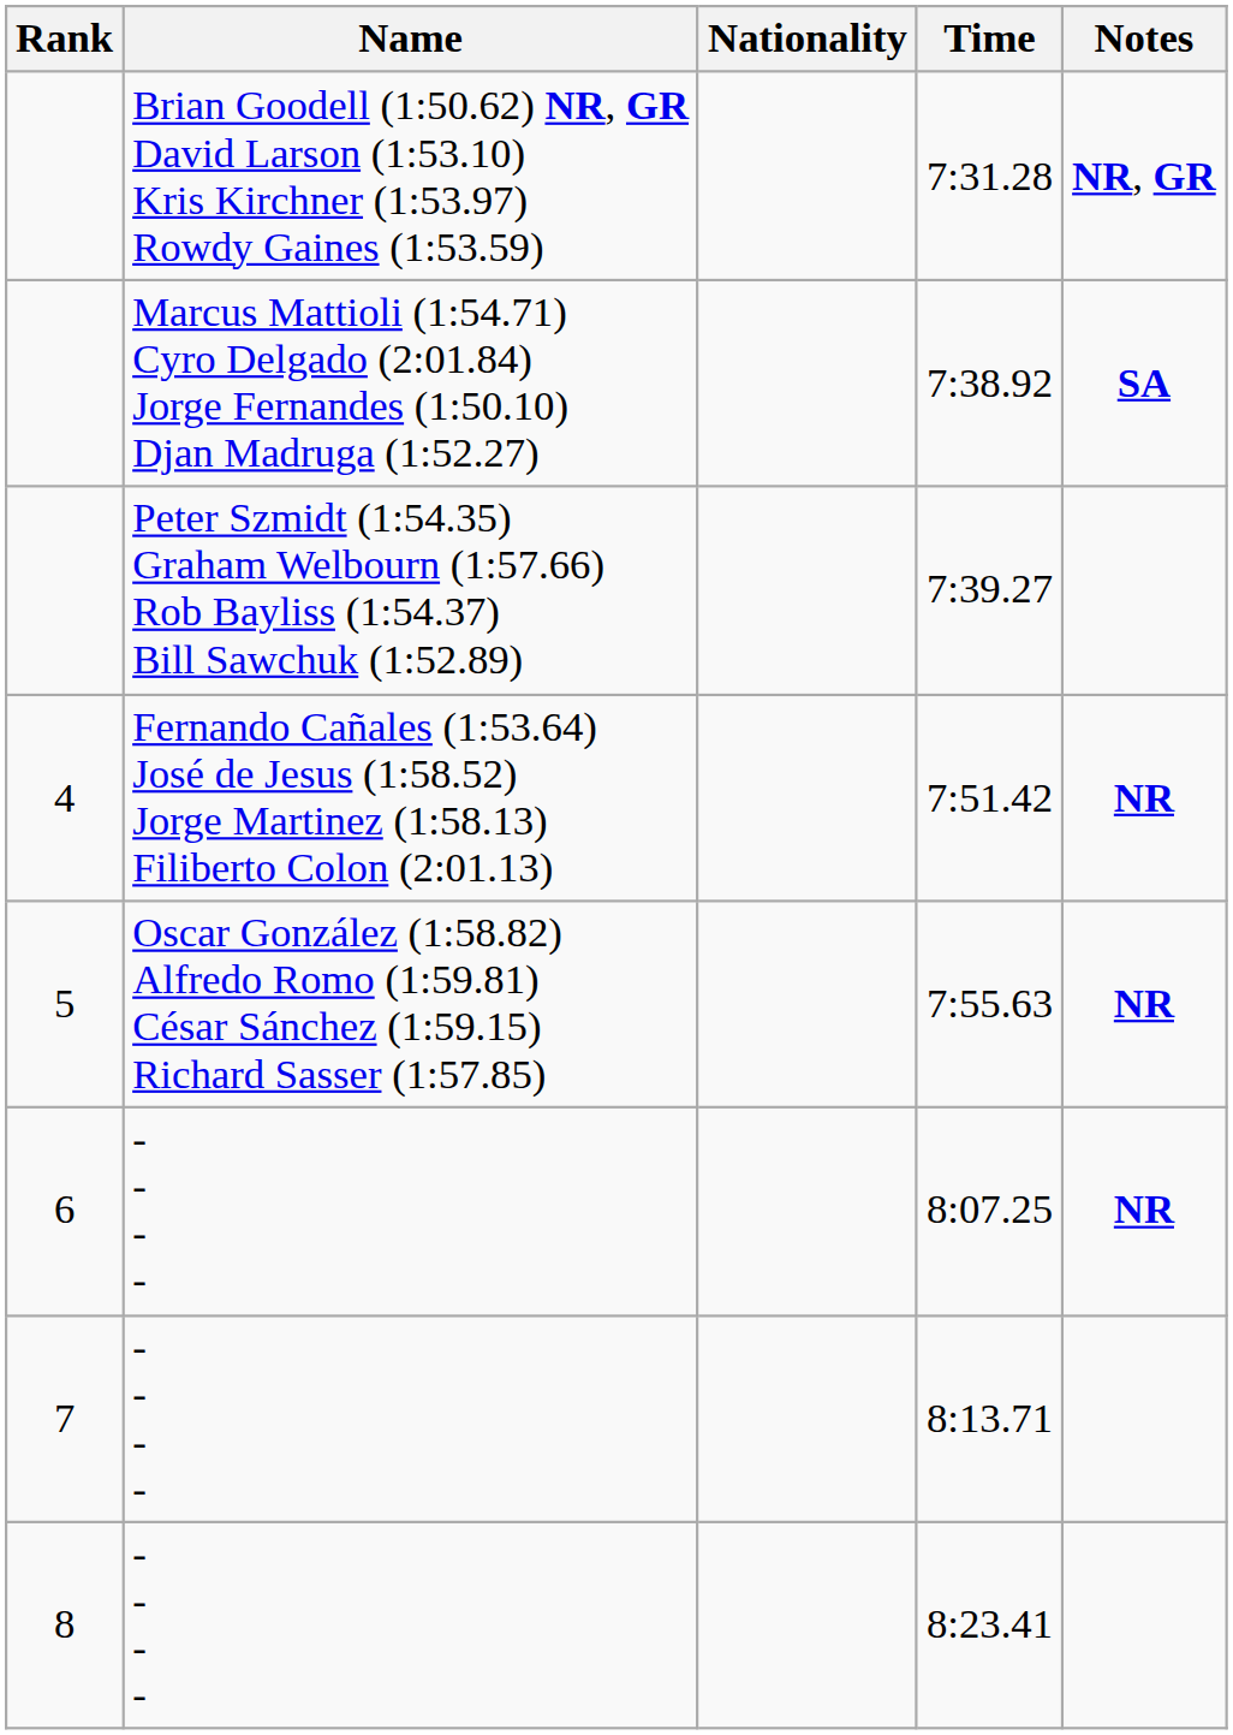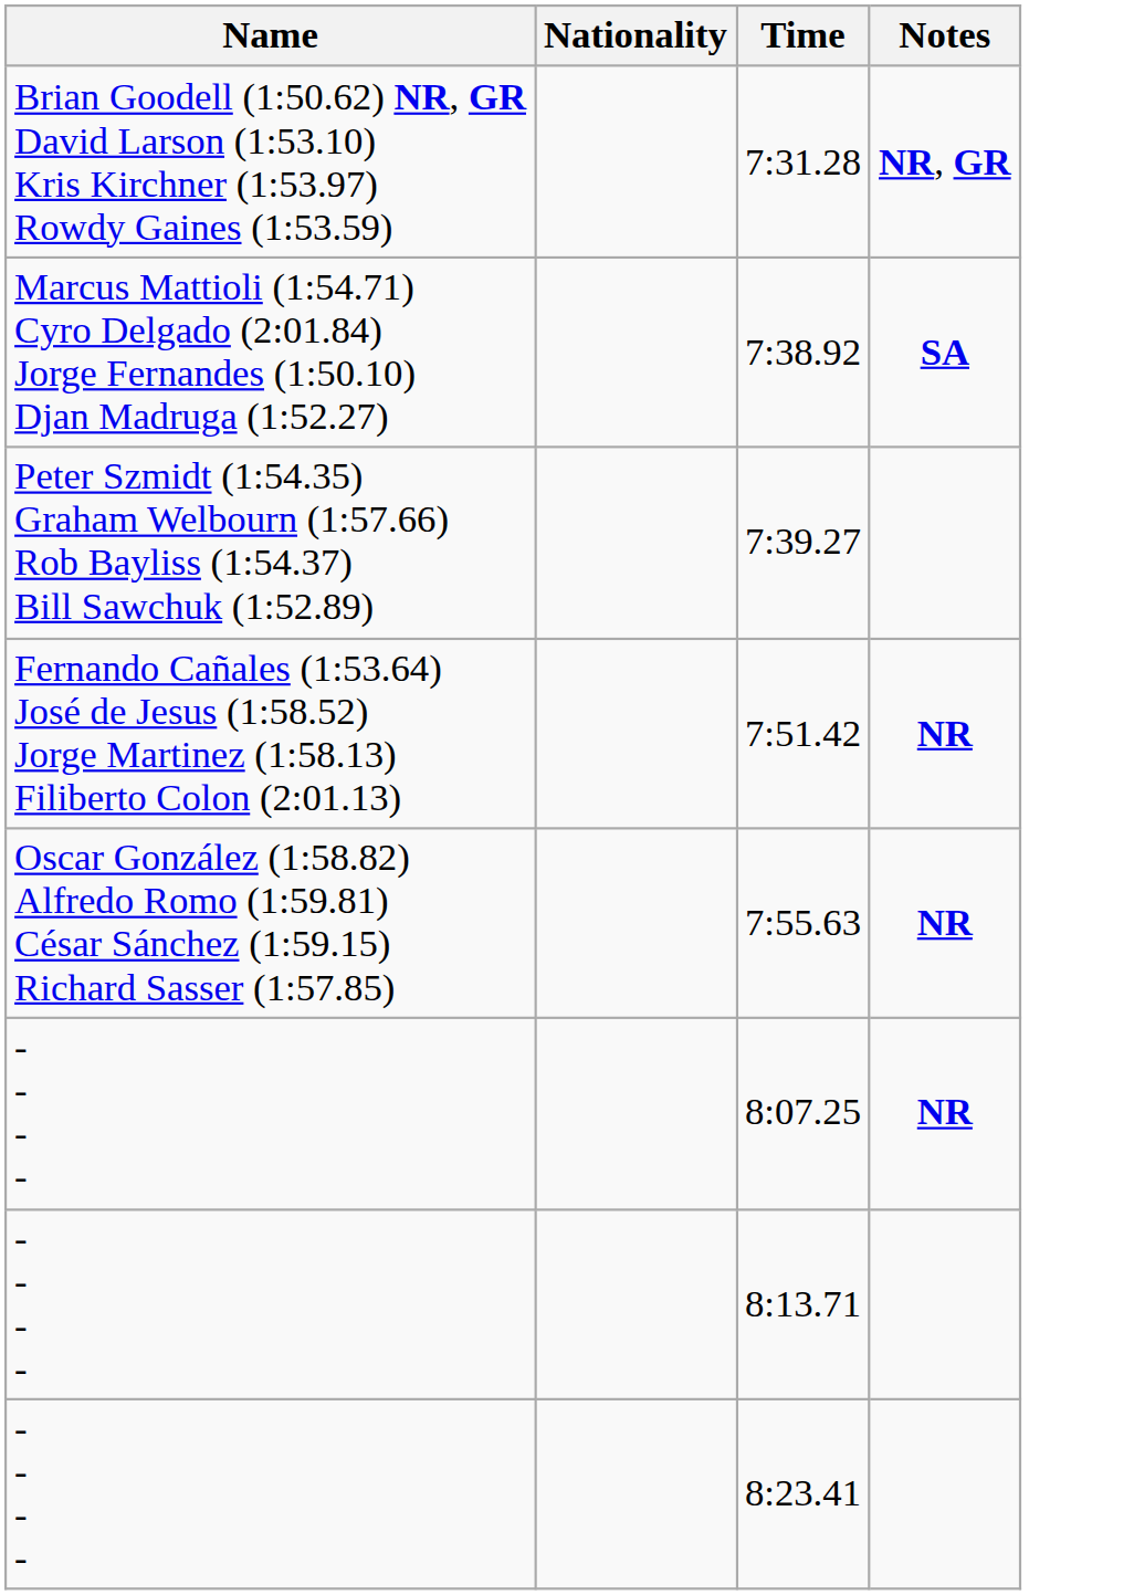 <table class="wikitable sortable" style="text-align:center">
 <tr>
-<th>Rank</th>
 <th>Name</th>
 <th>Nationality</th>
 <th>Time</th>
 <th>Notes</th>
 </tr>
 <tr>
-<td></td>
 <td align=left><a href='#'>Brian Goodell</a> (1:50.62) <strong><a href='#'>NR</a></strong>, <strong><a href='#'>GR</a></strong> <br> <a href='#'>David Larson</a> (1:53.10) <br> <a href='#'>Kris Kirchner</a> (1:53.97) <br> <a href='#'>Rowdy Gaines</a> (1:53.59)</td>
 <td align=left></td>
 <td>7:31.28</td>
 <td><strong><a href='#'>NR</a></strong>, <strong><a href='#'>GR</a></strong></td>
 </tr>
 <tr>
-<td></td>
 <td align=left><a href='#'>Marcus Mattioli</a> (1:54.71) <br> <a href='#'>Cyro Delgado</a> (2:01.84) <br> <a href='#'>Jorge Fernandes</a> (1:50.10) <br> <a href='#'>Djan Madruga</a> (1:52.27)</td>
 <td align=left></td>
 <td>7:38.92</td>
 <td><strong><a href='#'>SA</a></strong></td>
 </tr>
 <tr>
-<td></td>
 <td align=left><a href='#'>Peter Szmidt</a> (1:54.35) <br> <a href='#'>Graham Welbourn</a> (1:57.66) <br> <a href='#'>Rob Bayliss</a> (1:54.37) <br> <a href='#'>Bill Sawchuk</a> (1:52.89)</td>
 <td align=left></td>
 <td>7:39.27</td>
 <td></td>
 </tr>
 <tr>
-<td>4</td>
 <td align=left><a href='#'>Fernando Cañales</a> (1:53.64) <br> <a href='#'>José de Jesus</a> (1:58.52) <br> <a href='#'>Jorge Martinez</a> (1:58.13) <br> <a href='#'>Filiberto Colon</a> (2:01.13)</td>
 <td align=left></td>
 <td>7:51.42</td>
 <td><strong><a href='#'>NR</a></strong></td>
 </tr>
 <tr>
-<td>5</td>
 <td align=left><a href='#'>Oscar González</a> (1:58.82) <br> <a href='#'>Alfredo Romo</a> (1:59.81) <br> <a href='#'>César Sánchez</a> (1:59.15) <br> <a href='#'>Richard Sasser</a> (1:57.85)</td>
 <td align=left></td>
 <td>7:55.63</td>
 <td><strong><a href='#'>NR</a></strong></td>
 </tr>
 <tr>
-<td>6</td>
 <td align=left>- <br> - <br> - <br> -</td>
 <td align=left></td>
 <td>8:07.25</td>
 <td><strong><a href='#'>NR</a></strong></td>
 </tr>
 <tr>
-<td>7</td>
 <td align=left>- <br> - <br> - <br> -</td>
 <td align=left></td>
 <td>8:13.71</td>
 <td></td>
 </tr>
 <tr>
-<td>8</td>
 <td align=left>- <br> - <br> - <br> -</td>
 <td align=left></td>
 <td>8:23.41</td>
 <td></td>
 </tr>
 </table>
